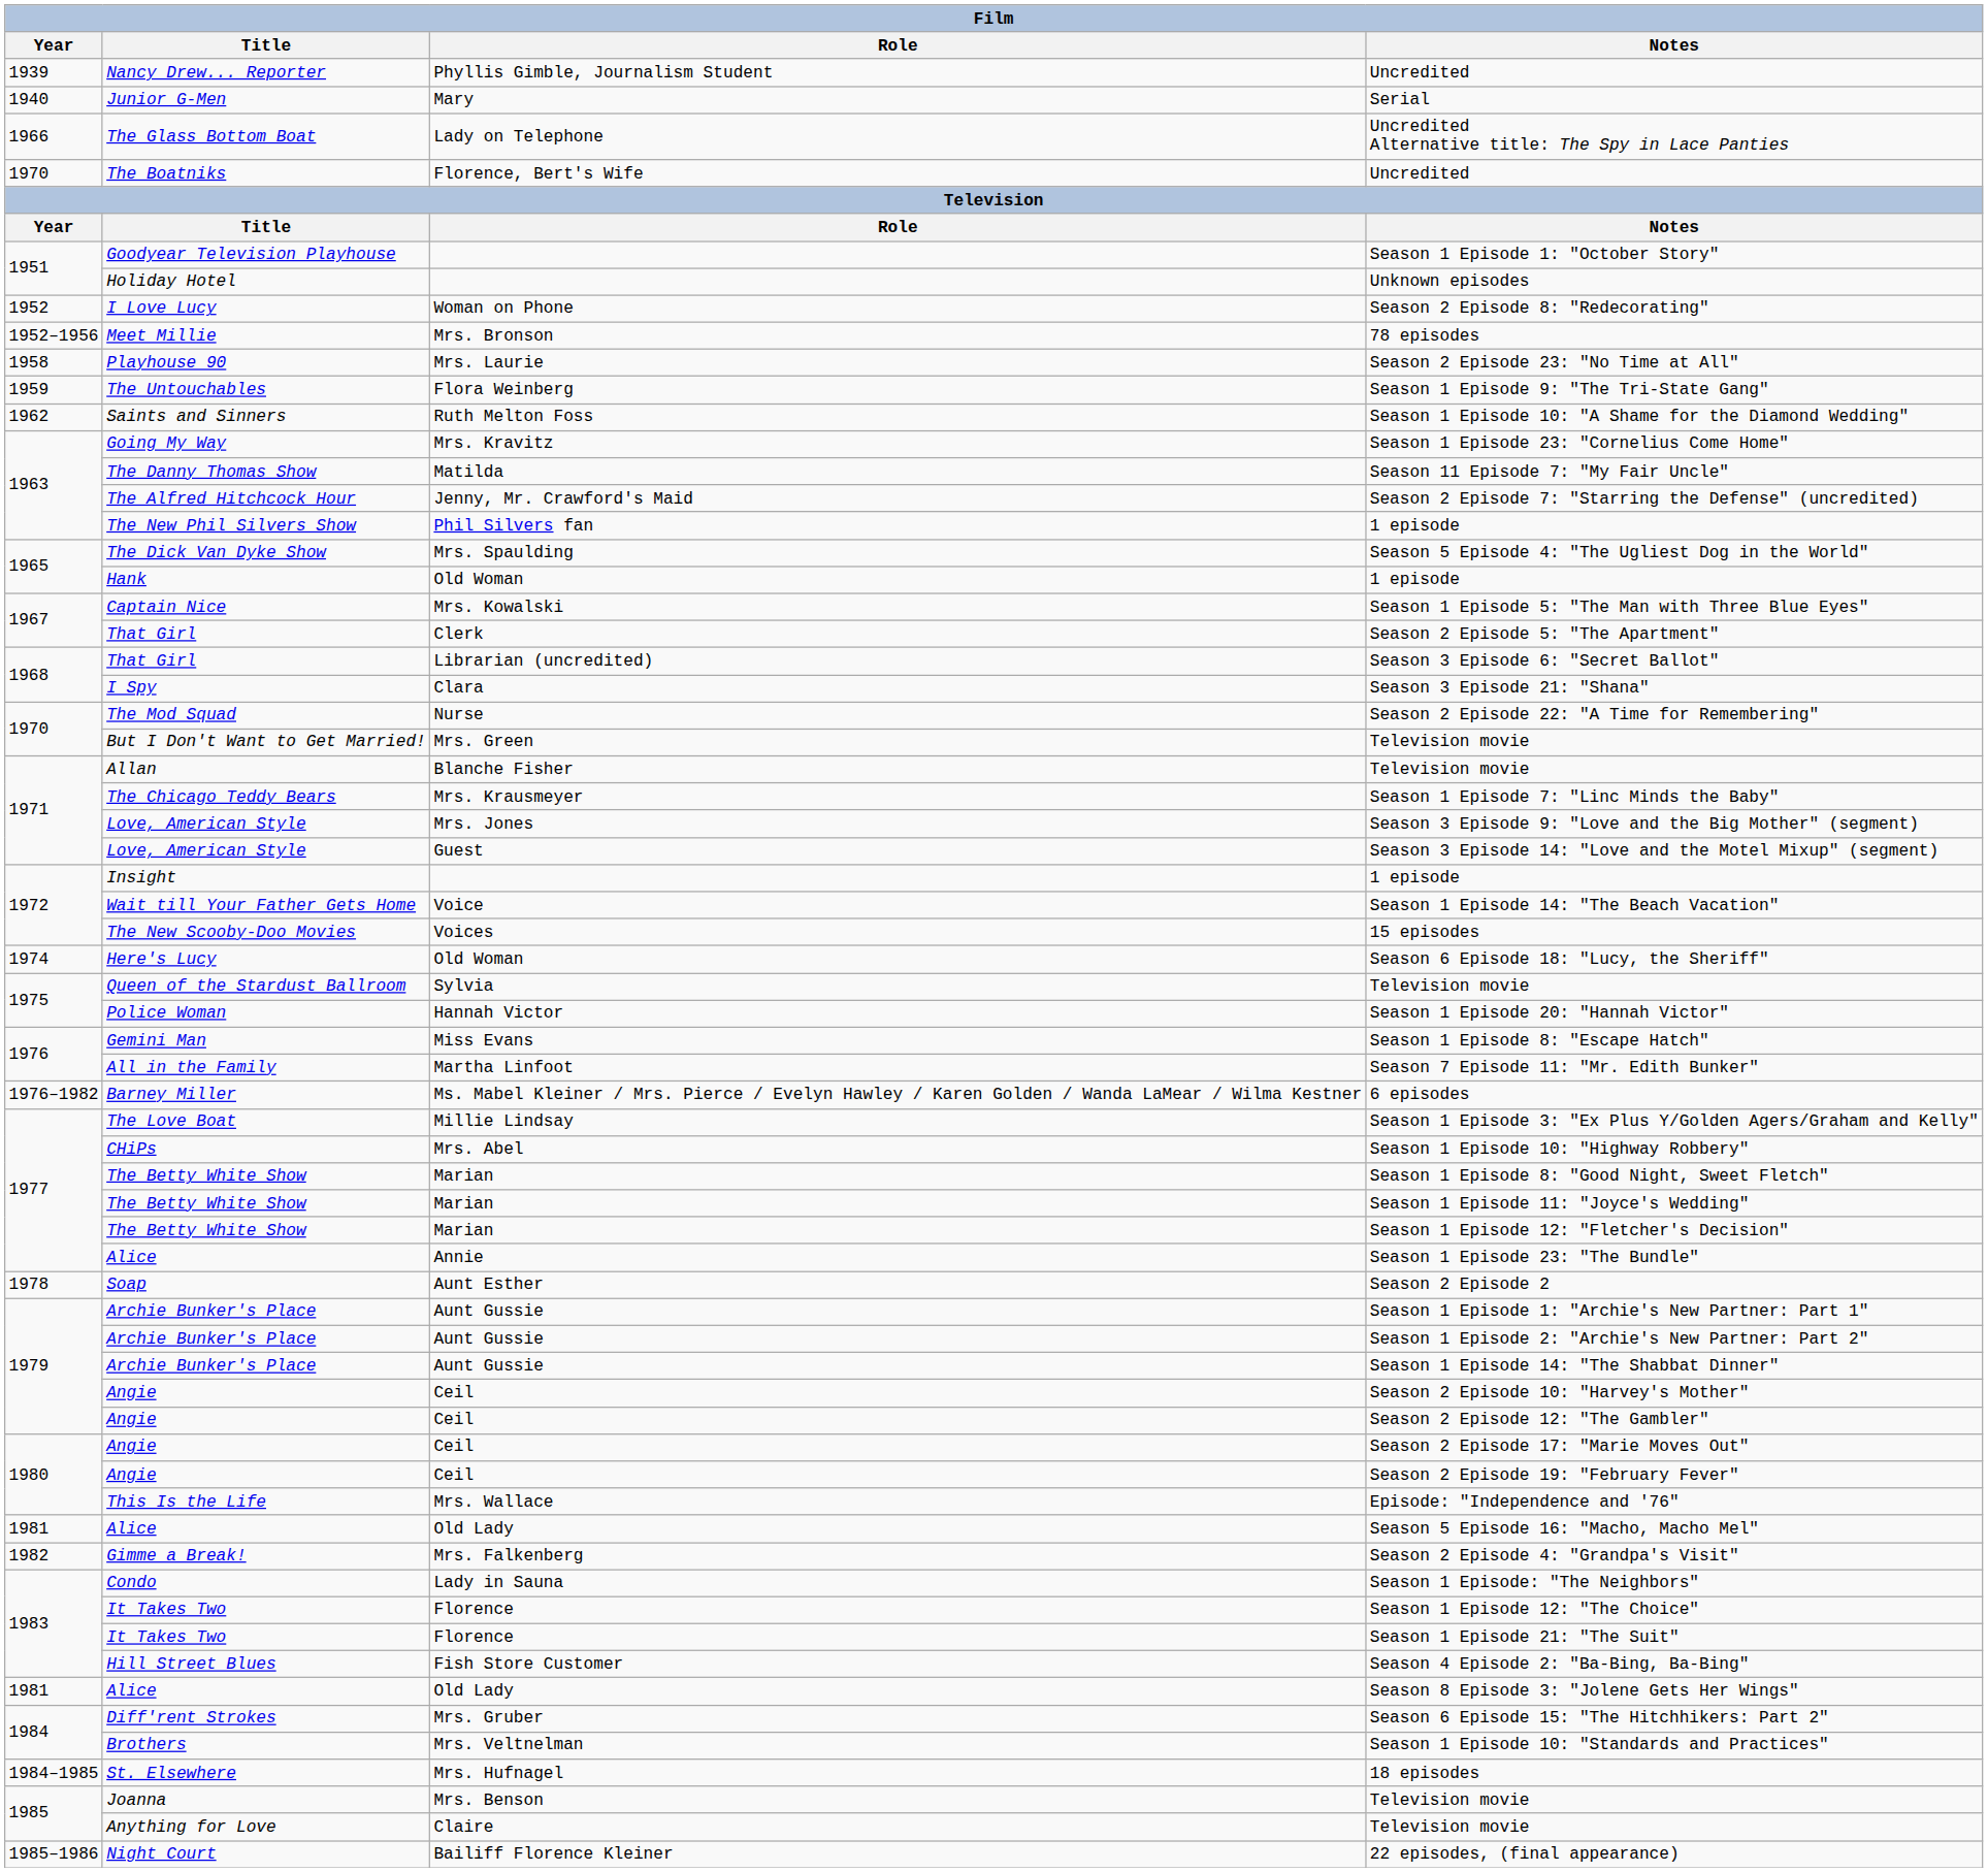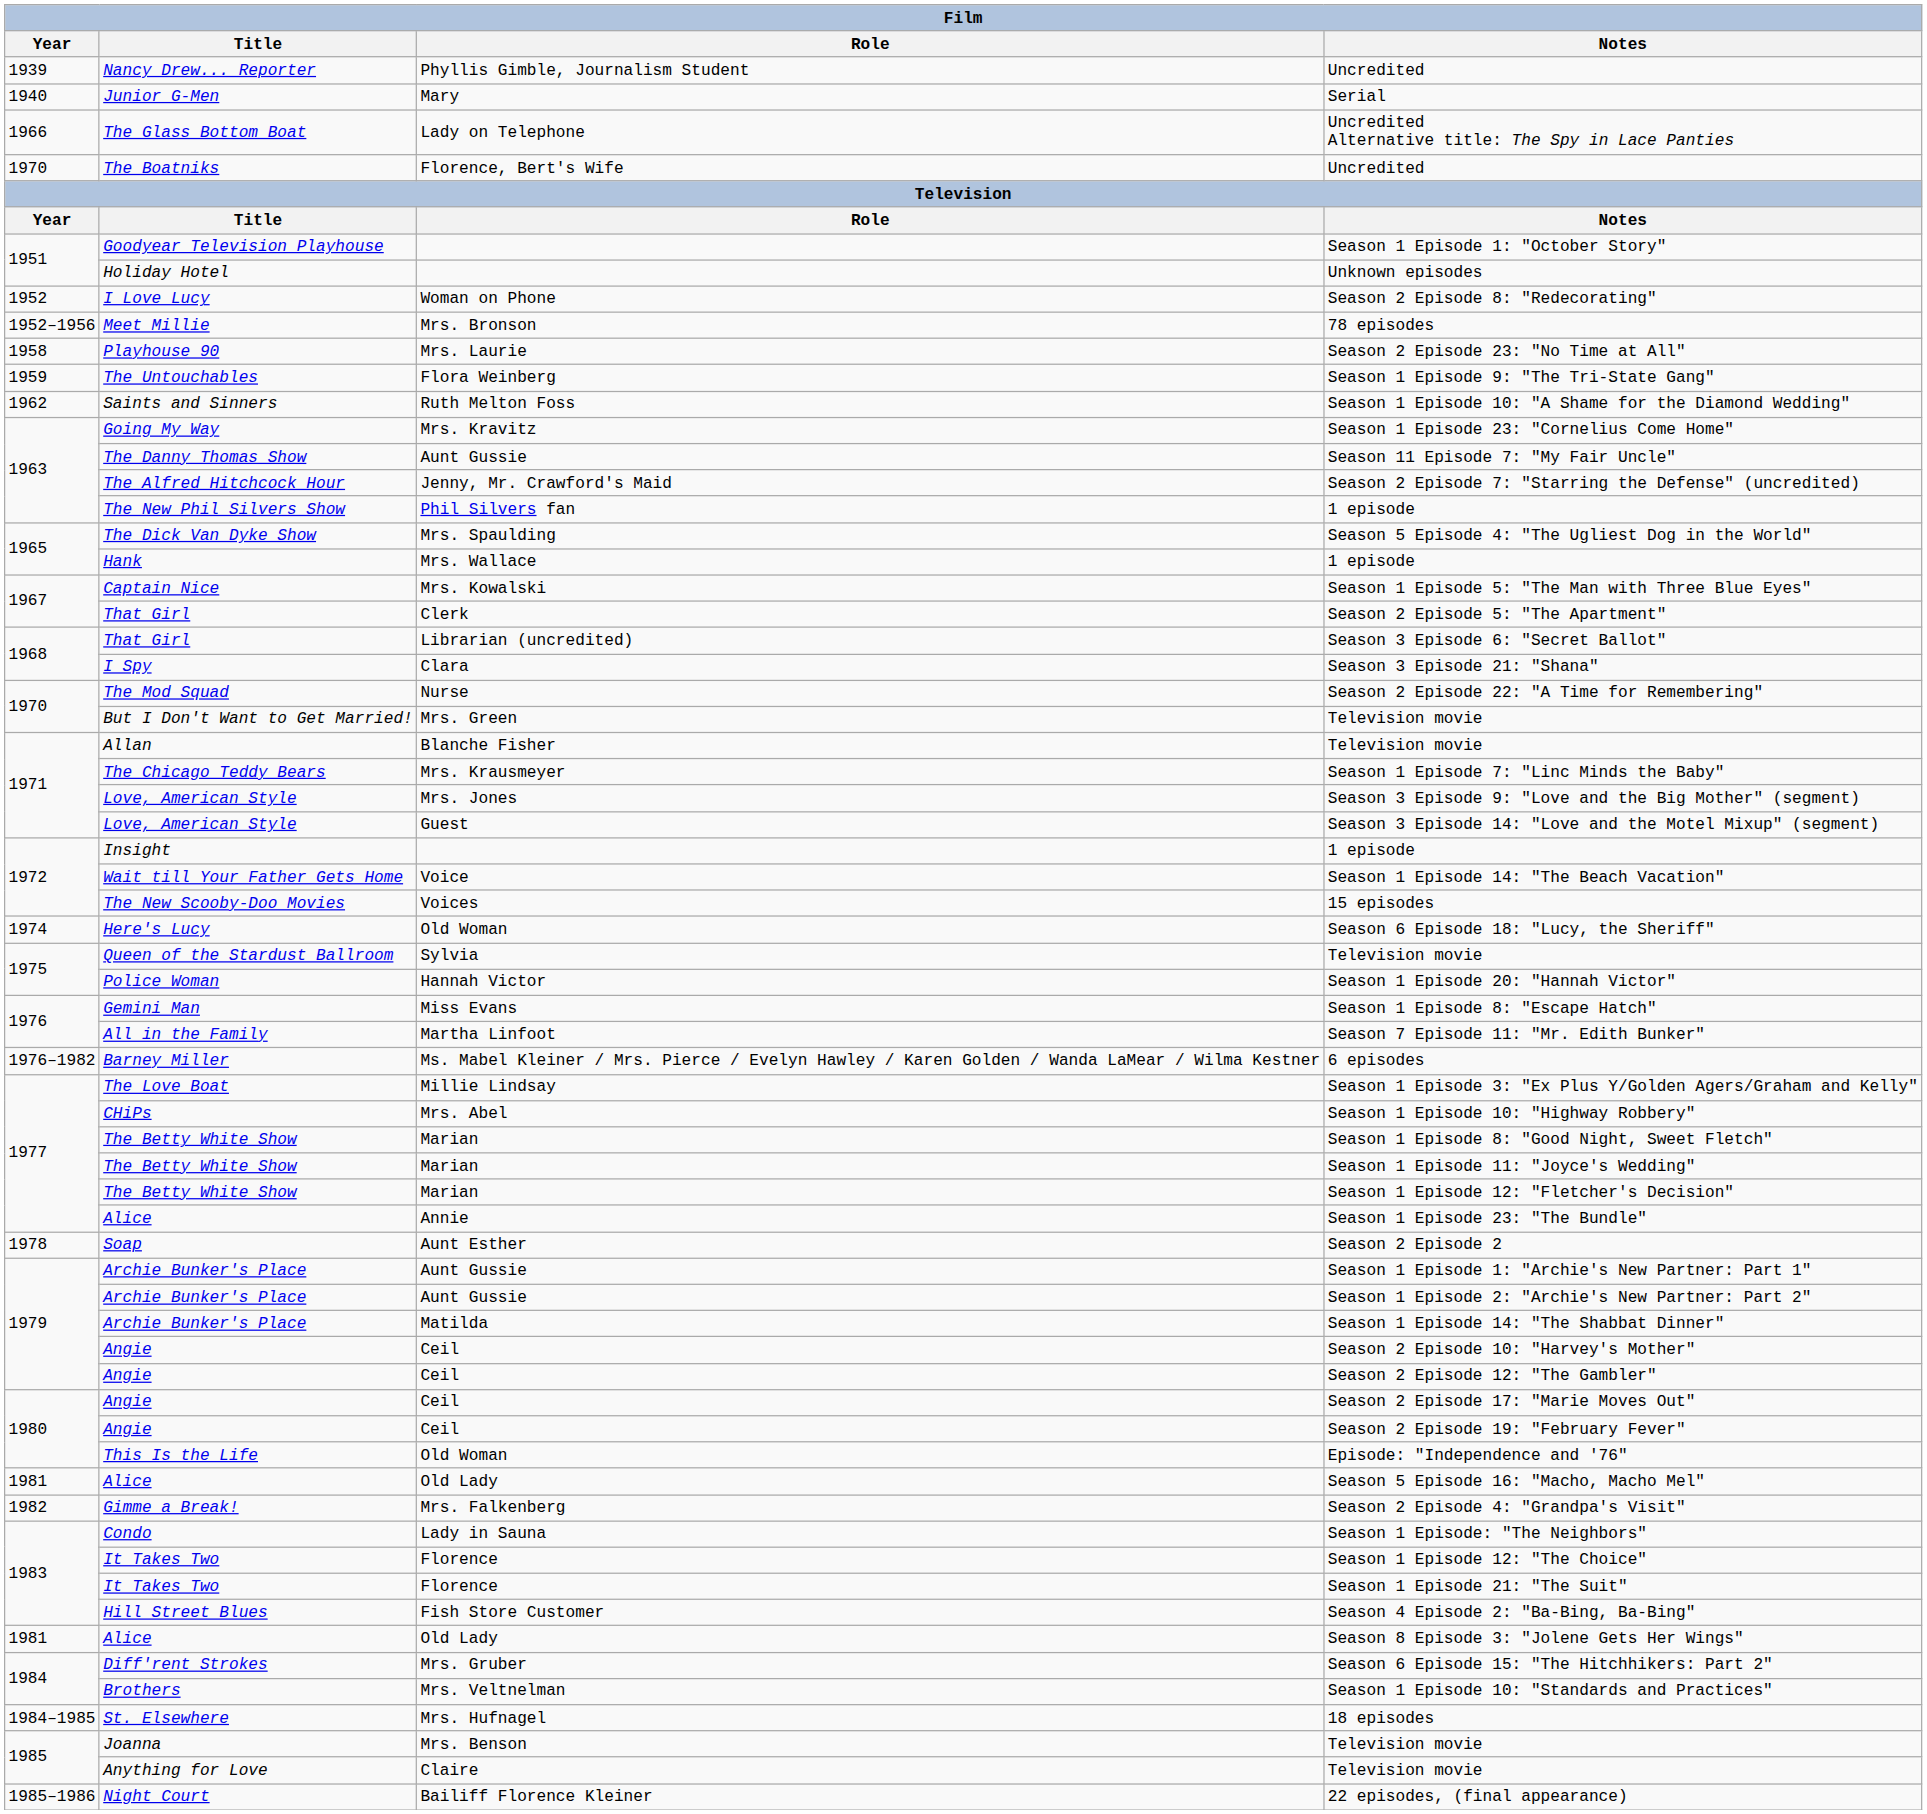 <table class="wikitable">
 <tr>
 <th colspan="4" style="background: LightSteelBlue;">Film</th>
 </tr>
 <tr>
 <th>Year</th>
 <th>Title</th>
 <th>Role</th>
 <th>Notes</th>
 </tr>
 <tr>
 <td>1939</td>
 <td><em><a href='#'>Nancy Drew... Reporter</a></em></td>
 <td>Phyllis Gimble, Journalism Student</td>
 <td>Uncredited</td>
 </tr>
 <tr>
 <td>1940</td>
 <td><em><a href='#'>Junior G-Men</a></em></td>
 <td>Mary</td>
 <td>Serial</td>
 </tr>
 <tr>
 <td>1966</td>
 <td><em><a href='#'>The Glass Bottom Boat</a></em></td>
 <td>Lady on Telephone</td>
 <td>Uncredited<br>Alternative title: <em>The Spy in Lace Panties</em></td>
 </tr>
 <tr>
 <td>1970</td>
 <td><em><a href='#'>The Boatniks</a></em></td>
 <td>Florence, Bert's Wife</td>
 <td>Uncredited</td>
 </tr>
 <tr>
 <th colspan="4" style="background: LightSteelBlue;">Television</th>
 </tr>
 <tr>
 <th>Year</th>
 <th>Title</th>
 <th>Role</th>
 <th>Notes</th>
 </tr>
 <tr>
 <td rowspan=2>1951</td>
 <td><em><a href='#'>Goodyear Television Playhouse</a></em></td>
 <td></td>
 <td>Season 1 Episode 1: "October Story"</td>
 </tr>
 <tr>
 <td><em>Holiday Hotel</em></td>
 <td></td>
 <td>Unknown episodes</td>
 </tr>
 <tr>
 <td>1952</td>
 <td><em><a href='#'>I Love Lucy</a></em></td>
 <td>Woman on Phone</td>
 <td>Season 2 Episode 8: "Redecorating"</td>
 </tr>
 <tr>
 <td>1952–1956</td>
 <td><em><a href='#'>Meet Millie</a></em></td>
 <td>Mrs. Bronson</td>
 <td>78 episodes</td>
 </tr>
 <tr>
 <td>1958</td>
 <td><em><a href='#'>Playhouse 90</a></em></td>
 <td>Mrs. Laurie</td>
 <td>Season 2 Episode 23: "No Time at All"</td>
 </tr>
 <tr>
 <td>1959</td>
 <td><em><a href='#'>The Untouchables</a></em></td>
 <td>Flora Weinberg</td>
 <td>Season 1 Episode 9: "The Tri-State Gang"</td>
 </tr>
 <tr>
 <td>1962</td>
 <td><em>Saints and Sinners</em></td>
 <td>Ruth Melton Foss</td>
 <td>Season 1 Episode 10: "A Shame for the Diamond Wedding"</td>
 </tr>
 <tr>
 <td rowspan=4>1963</td>
 <td><em><a href='#'>Going My Way</a></em></td>
 <td>Mrs. Kravitz</td>
 <td>Season 1 Episode 23: "Cornelius Come Home"</td>
 </tr>
 <tr>
 <td><em><a href='#'>The Danny Thomas Show</a></em></td>
-<td>Matilda</td>
+<td>Aunt Gussie</td>
 <td>Season 11 Episode 7: "My Fair Uncle"</td>
 </tr>
 <tr>
 <td><em><a href='#'>The Alfred Hitchcock Hour</a></em></td>
 <td>Jenny, Mr. Crawford's Maid</td>
 <td>Season 2 Episode 7: "Starring the Defense" (uncredited)</td>
 </tr>
 <tr>
 <td><em><a href='#'>The New Phil Silvers Show</a></em></td>
 <td><a href='#'>Phil Silvers</a> fan</td>
 <td>1 episode</td>
 </tr>
 <tr>
 <td rowspan=2>1965</td>
 <td><em><a href='#'>The Dick Van Dyke Show</a></em></td>
 <td>Mrs. Spaulding</td>
 <td>Season 5 Episode 4: "The Ugliest Dog in the World"</td>
 </tr>
 <tr>
 <td><em><a href='#'>Hank</a></em></td>
-<td>Old Woman</td>
+<td>Mrs. Wallace</td>
 <td>1 episode</td>
 </tr>
 <tr>
 <td rowspan=2>1967</td>
 <td><em><a href='#'>Captain Nice</a></em></td>
 <td>Mrs. Kowalski</td>
 <td>Season 1 Episode 5: "The Man with Three Blue Eyes"</td>
 </tr>
 <tr>
 <td><em><a href='#'>That Girl</a></em></td>
 <td>Clerk</td>
 <td>Season 2 Episode 5: "The Apartment"</td>
 </tr>
 <tr>
 <td rowspan=2>1968</td>
 <td><em><a href='#'>That Girl</a></em></td>
 <td>Librarian (uncredited)</td>
 <td>Season 3 Episode 6: "Secret Ballot"</td>
 </tr>
 <tr>
 <td><em><a href='#'>I Spy</a></em></td>
 <td>Clara</td>
 <td>Season 3 Episode 21: "Shana"</td>
 </tr>
 <tr>
 <td rowspan=2>1970</td>
 <td><em><a href='#'>The Mod Squad</a></em></td>
 <td>Nurse</td>
 <td>Season 2 Episode 22: "A Time for Remembering"</td>
 </tr>
 <tr>
 <td><em>But I Don't Want to Get Married!</em></td>
 <td>Mrs. Green</td>
 <td>Television movie</td>
 </tr>
 <tr>
 <td rowspan=4>1971</td>
 <td><em>Allan</em></td>
 <td>Blanche Fisher</td>
 <td>Television movie</td>
 </tr>
 <tr>
 <td><em><a href='#'>The Chicago Teddy Bears</a></em></td>
 <td>Mrs. Krausmeyer</td>
 <td>Season 1 Episode 7: "Linc Minds the Baby"</td>
 </tr>
 <tr>
 <td><em><a href='#'>Love, American Style</a></em></td>
 <td>Mrs. Jones</td>
 <td>Season 3 Episode 9: "Love and the Big Mother" (segment)</td>
 </tr>
 <tr>
 <td><em><a href='#'>Love, American Style</a></em></td>
 <td>Guest</td>
 <td>Season 3 Episode 14: "Love and the Motel Mixup" (segment)</td>
 </tr>
 <tr>
 <td rowspan=3>1972</td>
 <td><em>Insight</em></td>
 <td></td>
 <td>1 episode</td>
 </tr>
 <tr>
 <td><em><a href='#'>Wait till Your Father Gets Home</a></em></td>
 <td>Voice</td>
 <td>Season 1 Episode 14: "The Beach Vacation"</td>
 </tr>
 <tr>
 <td><em><a href='#'>The New Scooby-Doo Movies</a></em></td>
 <td>Voices</td>
 <td>15 episodes</td>
 </tr>
 <tr>
 <td>1974</td>
 <td><em><a href='#'>Here's Lucy</a></em></td>
 <td>Old Woman</td>
 <td>Season 6 Episode 18: "Lucy, the Sheriff"</td>
 </tr>
 <tr>
 <td rowspan=2>1975</td>
 <td><em><a href='#'>Queen of the Stardust Ballroom</a></em></td>
 <td>Sylvia</td>
 <td>Television movie</td>
 </tr>
 <tr>
 <td><em><a href='#'>Police Woman</a></em></td>
 <td>Hannah Victor</td>
 <td>Season 1 Episode 20: "Hannah Victor"</td>
 </tr>
 <tr>
 <td rowspan=2>1976</td>
 <td><em><a href='#'>Gemini Man</a></em></td>
 <td>Miss Evans</td>
 <td>Season 1 Episode 8: "Escape Hatch"</td>
 </tr>
 <tr>
 <td><em><a href='#'>All in the Family</a></em></td>
 <td>Martha Linfoot</td>
 <td>Season 7 Episode 11: "Mr. Edith Bunker"</td>
 </tr>
 <tr>
 <td>1976–1982</td>
 <td><em><a href='#'>Barney Miller</a></em></td>
 <td>Ms. Mabel Kleiner / Mrs. Pierce / Evelyn Hawley / Karen Golden / Wanda LaMear / Wilma Kestner</td>
 <td>6 episodes</td>
 </tr>
 <tr>
 <td rowspan=6>1977</td>
 <td><em><a href='#'>The Love Boat</a></em></td>
 <td>Millie Lindsay</td>
 <td>Season 1 Episode 3: "Ex Plus Y/Golden Agers/Graham and Kelly"</td>
 </tr>
 <tr>
 <td><em><a href='#'>CHiPs</a></em></td>
 <td>Mrs. Abel</td>
 <td>Season 1 Episode 10: "Highway Robbery"</td>
 </tr>
 <tr>
 <td><em><a href='#'>The Betty White Show</a></em></td>
 <td>Marian</td>
 <td>Season 1 Episode 8: "Good Night, Sweet Fletch"</td>
 </tr>
 <tr>
 <td><em><a href='#'>The Betty White Show</a></em></td>
 <td>Marian</td>
 <td>Season 1 Episode 11: "Joyce's Wedding"</td>
 </tr>
 <tr>
 <td><em><a href='#'>The Betty White Show</a></em></td>
 <td>Marian</td>
 <td>Season 1 Episode 12: "Fletcher's Decision"</td>
 </tr>
 <tr>
 <td><em><a href='#'>Alice</a></em></td>
 <td>Annie</td>
 <td>Season 1 Episode 23: "The Bundle"</td>
 </tr>
 <tr>
 <td>1978</td>
 <td><em><a href='#'>Soap</a></em></td>
 <td>Aunt Esther</td>
 <td>Season 2 Episode 2</td>
 </tr>
 <tr>
 <td rowspan=5>1979</td>
 <td><em><a href='#'>Archie Bunker's Place</a></em></td>
 <td>Aunt Gussie</td>
 <td>Season 1 Episode 1: "Archie's New Partner: Part 1"</td>
 </tr>
 <tr>
 <td><em><a href='#'>Archie Bunker's Place</a></em></td>
 <td>Aunt Gussie</td>
 <td>Season 1 Episode 2: "Archie's New Partner: Part 2"</td>
 </tr>
 <tr>
 <td><em><a href='#'>Archie Bunker's Place</a></em></td>
-<td>Aunt Gussie</td>
+<td>Matilda</td>
 <td>Season 1 Episode 14: "The Shabbat Dinner"</td>
 </tr>
 <tr>
 <td><em><a href='#'>Angie</a></em></td>
 <td>Ceil</td>
 <td>Season 2 Episode 10: "Harvey's Mother"</td>
 </tr>
 <tr>
 <td><em><a href='#'>Angie</a></em></td>
 <td>Ceil</td>
 <td>Season 2 Episode 12: "The Gambler"</td>
 </tr>
 <tr>
 <td rowspan=3>1980</td>
 <td><em><a href='#'>Angie</a></em></td>
 <td>Ceil</td>
 <td>Season 2 Episode 17: "Marie Moves Out"</td>
 </tr>
 <tr>
 <td><em><a href='#'>Angie</a></em></td>
 <td>Ceil</td>
 <td>Season 2 Episode 19: "February Fever"</td>
 </tr>
 <tr>
 <td><em><a href='#'>This Is the Life</a></em></td>
-<td>Mrs. Wallace</td>
+<td>Old Woman</td>
 <td>Episode: "Independence and '76"</td>
 </tr>
 <tr>
 <td>1981</td>
 <td><em><a href='#'>Alice</a></em></td>
 <td>Old Lady</td>
 <td>Season 5 Episode 16: "Macho, Macho Mel"</td>
 </tr>
 <tr>
 <td>1982</td>
 <td><em><a href='#'>Gimme a Break!</a></em></td>
 <td>Mrs. Falkenberg</td>
 <td>Season 2 Episode 4: "Grandpa's Visit"</td>
 </tr>
 <tr>
 <td rowspan=4>1983</td>
 <td><em><a href='#'>Condo</a></em></td>
 <td>Lady in Sauna</td>
 <td>Season 1 Episode: "The Neighbors"</td>
 </tr>
 <tr>
 <td><em><a href='#'>It Takes Two</a></em></td>
 <td>Florence</td>
 <td>Season 1 Episode 12: "The Choice"</td>
 </tr>
 <tr>
 <td><em><a href='#'>It Takes Two</a></em></td>
 <td>Florence</td>
 <td>Season 1 Episode 21: "The Suit"</td>
 </tr>
 <tr>
 <td><em><a href='#'>Hill Street Blues</a></em></td>
 <td>Fish Store Customer</td>
 <td>Season 4 Episode 2: "Ba-Bing, Ba-Bing"</td>
 </tr>
 <tr>
 <td>1981</td>
 <td><em><a href='#'>Alice</a></em></td>
 <td>Old Lady</td>
 <td>Season 8 Episode 3: "Jolene Gets Her Wings"</td>
 </tr>
 <tr>
 <td rowspan=2>1984</td>
 <td><em><a href='#'>Diff'rent Strokes</a></em></td>
 <td>Mrs. Gruber</td>
 <td>Season 6 Episode 15: "The Hitchhikers: Part 2"</td>
 </tr>
 <tr>
 <td><em><a href='#'>Brothers</a></em></td>
 <td>Mrs. Veltnelman</td>
 <td>Season 1 Episode 10: "Standards and Practices"</td>
 </tr>
 <tr>
 <td>1984–1985</td>
 <td><em><a href='#'>St. Elsewhere</a></em></td>
 <td>Mrs. Hufnagel</td>
 <td>18 episodes</td>
 </tr>
 <tr>
 <td rowspan=2>1985</td>
 <td><em>Joanna</em></td>
 <td>Mrs. Benson</td>
 <td>Television movie</td>
 </tr>
 <tr>
 <td><em>Anything for Love</em></td>
 <td>Claire</td>
 <td>Television movie</td>
 </tr>
 <tr>
 <td>1985–1986</td>
 <td><em><a href='#'>Night Court</a></em></td>
 <td>Bailiff Florence Kleiner</td>
 <td>22 episodes, (final appearance)</td>
 </tr>
 </table>
